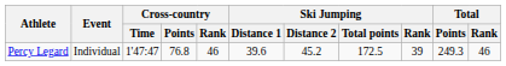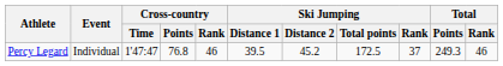 <table class="wikitable" style="font-size:90%">
 <tr>
 <th rowspan="2">Athlete</th>
 <th rowspan="2">Event</th>
 <th colspan="3">Cross-country</th>
 <th colspan="4">Ski Jumping</th>
 <th colspan="2">Total</th>
 </tr>
 <tr>
 <th>Time</th>
 <th>Points</th>
 <th>Rank</th>
 <th>Distance 1</th>
 <th>Distance 2</th>
 <th>Total points</th>
 <th>Rank</th>
 <th>Points</th>
 <th>Rank</th>
 </tr>
 <tr>
 <td><a href='#'>Percy Legard</a></td>
 <td>Individual</td>
 <td align="center">1'47:47</td>
 <td align="center">76.8</td>
 <td align="center">46</td>
-<td align="center">39.6</td>
+<td align="center">39.5</td>
 <td align="center">45.2</td>
 <td align="center">172.5</td>
-<td align="center">39</td>
+<td align="center">37</td>
 <td align="center">249.3</td>
 <td align="center">46</td>
 </tr>
 </table>
